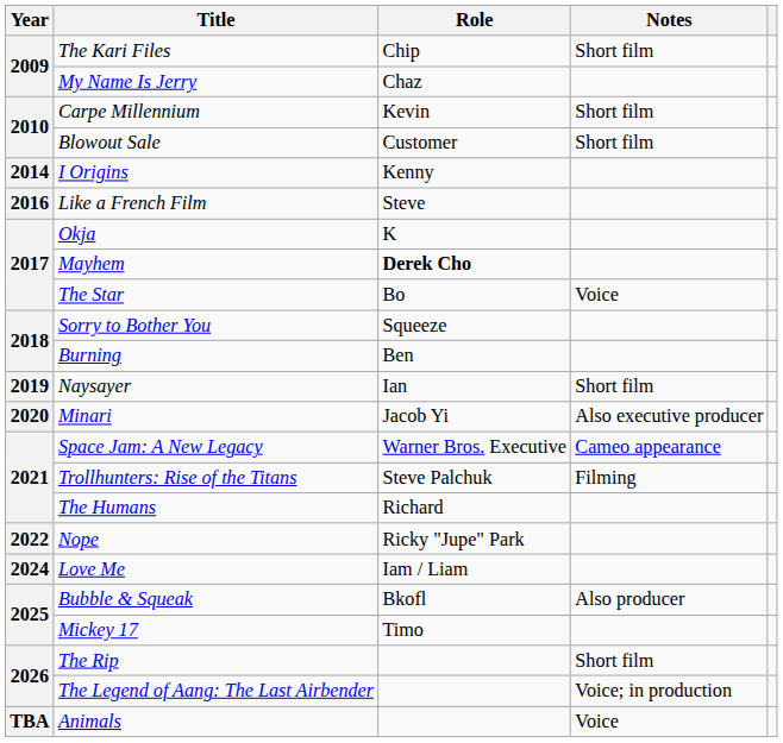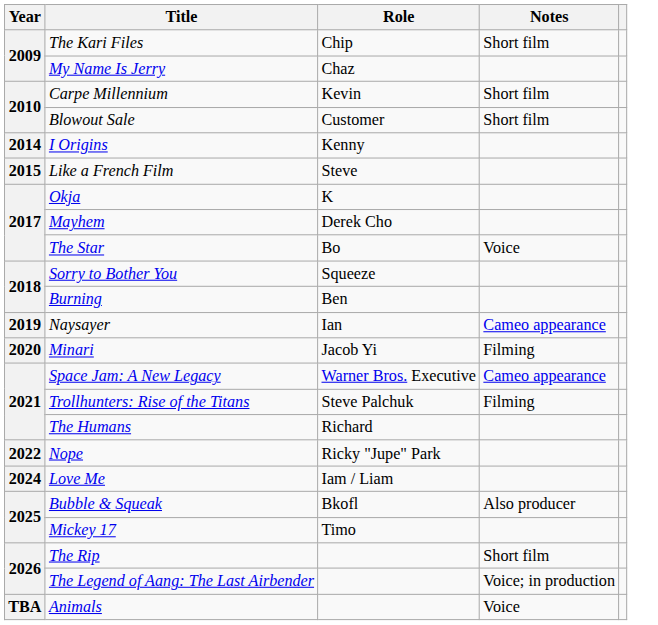 <table class="wikitable plainrowheaders sortable">
 <tr>
 <th>Year</th>
 <th>Title</th>
 <th>Role</th>
 <th class="unsortable">Notes</th>
 <th class="unsortable"></th>
 </tr>
 <tr>
 <th scope="row" rowspan=2>2009</th>
 <td><em>The Kari Files</em></td>
 <td>Chip</td>
 <td>Short film</td>
 <td></td>
 </tr>
 <tr>
 <td><em><a href='#'>My Name Is Jerry</a></em></td>
 <td>Chaz</td>
 <td></td>
 <td></td>
 </tr>
 <tr>
 <th scope="row" rowspan=2>2010</th>
 <td><em>Carpe Millennium</em></td>
 <td>Kevin</td>
 <td>Short film</td>
 <td></td>
 </tr>
 <tr>
 <td><em>Blowout Sale</em></td>
 <td>Customer</td>
 <td>Short film</td>
 <td></td>
 </tr>
 <tr>
 <th scope="row">2014</th>
 <td><em><a href='#'>I Origins</a></em></td>
 <td>Kenny</td>
 <td></td>
 <td></td>
 </tr>
 <tr>
-<th scope="row">2016</th>
+<th scope="row">2015</th>
 <td><em>Like a French Film</em></td>
 <td>Steve</td>
 <td></td>
 <td></td>
 </tr>
 <tr>
 <th scope="row" rowspan=3>2017</th>
 <td><em><a href='#'>Okja</a></em></td>
 <td>K</td>
 <td></td>
 <td></td>
 </tr>
 <tr>
 <td><em><a href='#'>Mayhem</a></em></td>
-<td><strong>Derek Cho</strong></td>
+<td>Derek Cho</td>
 <td></td>
 <td></td>
 </tr>
 <tr>
 <td><em><a href='#'>The Star</a></em></td>
 <td>Bo</td>
 <td>Voice</td>
 <td></td>
 </tr>
 <tr>
 <th scope="row" rowspan=2>2018</th>
 <td><em><a href='#'>Sorry to Bother You</a></em></td>
 <td>Squeeze</td>
 <td></td>
 <td></td>
 </tr>
 <tr>
 <td><em><a href='#'>Burning</a></em></td>
 <td>Ben</td>
 <td></td>
 <td></td>
 </tr>
 <tr>
 <th scope="row">2019</th>
 <td><em>Naysayer</em></td>
 <td>Ian</td>
-<td>Short film</td>
+<td><a href='#'>Cameo appearance</a></td>
 <td></td>
 </tr>
 <tr>
 <th scope="row">2020</th>
 <td><em><a href='#'>Minari</a></em></td>
 <td>Jacob Yi</td>
-<td>Also executive producer</td>
+<td>Filming</td>
 <td></td>
 </tr>
 <tr>
 <th scope="row" rowspan=3>2021</th>
 <td><em><a href='#'>Space Jam: A New Legacy</a></em></td>
 <td><a href='#'>Warner Bros.</a> Executive</td>
 <td><a href='#'>Cameo appearance</a></td>
 <td></td>
 </tr>
 <tr>
 <td><em><a href='#'>Trollhunters: Rise of the Titans</a></em></td>
 <td>Steve Palchuk</td>
 <td>Filming</td>
 <td></td>
 </tr>
 <tr>
 <td><em><a href='#'>The Humans</a></em></td>
 <td>Richard</td>
 <td></td>
 <td></td>
 </tr>
 <tr>
 <th scope="row">2022</th>
 <td><em><a href='#'>Nope</a></em></td>
 <td>Ricky "Jupe" Park</td>
 <td></td>
 <td></td>
 </tr>
 <tr>
 <th scope="row">2024</th>
 <td><em><a href='#'>Love Me</a></em></td>
 <td>Iam / Liam</td>
 <td></td>
 <td style="text-align: center;"></td>
 </tr>
 <tr>
 <th rowspan="2" scope="row">2025</th>
 <td><em><a href='#'>Bubble & Squeak</a></em></td>
 <td>Bkofl</td>
 <td>Also producer</td>
 <td style="text-align: center;"></td>
 </tr>
 <tr>
 <td><em><a href='#'>Mickey 17</a></em></td>
 <td>Timo</td>
 <td></td>
 <td style="text-align: center;"></td>
 </tr>
 <tr>
 <th rowspan="2" scope="row">2026</th>
 <td><em><a href='#'>The Rip</a></em></td>
 <td></td>
 <td>Short film</td>
 <td style="text-align: center;"></td>
 </tr>
 <tr>
 <td><em><a href='#'>The Legend of Aang: The Last Airbender</a></em></td>
 <td></td>
 <td>Voice; in production</td>
 <td style="text-align: center;"></td>
 </tr>
 <tr>
 <th scope="row">TBA</th>
 <td><em><a href='#'>Animals</a></em></td>
 <td></td>
 <td>Voice</td>
 <td style="text-align: center;"></td>
 </tr>
 </table>
